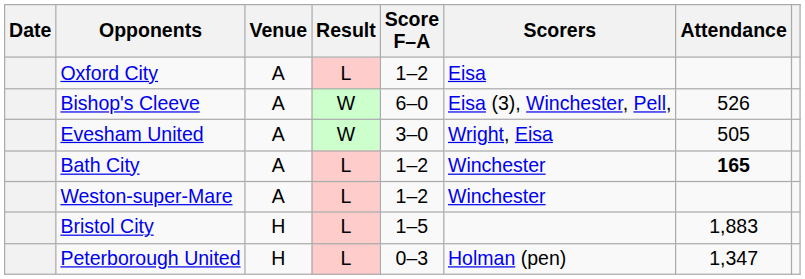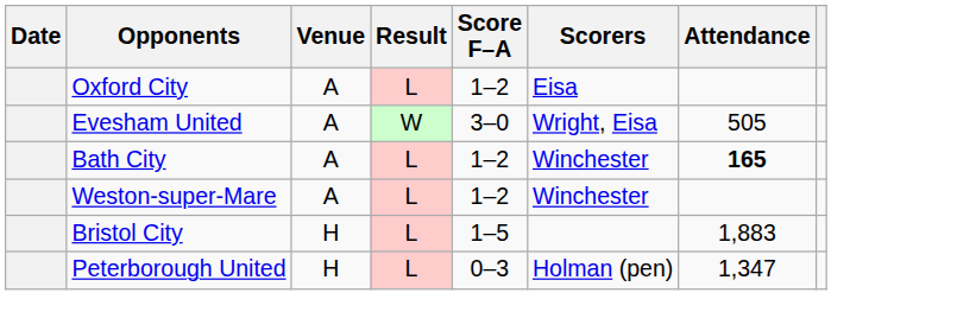 <table class="wikitable plainrowheaders sortable" style="text-align:center">
 <tr>
 <th scope=col>Date</th>
 <th scope=col>Opponents</th>
 <th scope=col>Venue</th>
 <th scope=col>Result</th>
 <th scope=col>Score<br>F–A</th>
 <th scope=col class=unsortable>Scorers</th>
 <th scope=col>Attendance</th>
 <th scope=col class=unsortable></th>
 </tr>
 <tr>
 <th scope=row></th>
 <td align=left><a href='#'>Oxford City</a></td>
 <td>A</td>
 <td style="background-color:#FFCCCC">L</td>
 <td>1–2</td>
 <td align="left"><a href='#'>Eisa</a></td>
 <td></td>
-<td></td>
-</tr>
-<tr>
-<th scope=row></th>
-<td align=left><a href='#'>Bishop's Cleeve</a></td>
-<td>A</td>
-<td style="background-color:#CCFFCC">W</td>
-<td>6–0</td>
-<td align="left"><a href='#'>Eisa</a> (3), <a href='#'>Winchester</a>, <a href='#'>Pell</a>, </td>
-<td>526</td>
 <td></td>
 </tr>
 <tr>
 <th scope=row></th>
 <td align=left><a href='#'>Evesham United</a></td>
 <td>A</td>
 <td style="background-color:#CCFFCC">W</td>
 <td>3–0</td>
 <td align="left"><a href='#'>Wright</a>, <a href='#'>Eisa</a></td>
 <td>505</td>
 <td></td>
 </tr>
 <tr>
 <th scope=row></th>
 <td align=left><a href='#'>Bath City</a></td>
 <td>A</td>
 <td style="background-color:#FFCCCC">L</td>
 <td>1–2</td>
 <td align="left"><a href='#'>Winchester</a></td>
 <td><strong>165</strong></td>
 <td></td>
 </tr>
 <tr>
 <th scope=row></th>
 <td align=left><a href='#'>Weston-super-Mare</a></td>
 <td>A</td>
 <td style="background-color:#FFCCCC">L</td>
 <td>1–2</td>
 <td align="left"><a href='#'>Winchester</a></td>
 <td></td>
 <td></td>
 </tr>
 <tr>
 <th scope=row></th>
 <td align=left><a href='#'>Bristol City</a></td>
 <td>H</td>
 <td style="background-color:#FFCCCC">L</td>
 <td>1–5</td>
 <td align="left"></td>
 <td>1,883</td>
 <td></td>
 </tr>
 <tr>
 <th scope=row></th>
 <td align=left><a href='#'>Peterborough United</a></td>
 <td>H</td>
 <td style="background-color:#FFCCCC">L</td>
 <td>0–3</td>
 <td align="left"><a href='#'>Holman</a> (pen)</td>
 <td>1,347</td>
 <td></td>
 </tr>
 </table>
